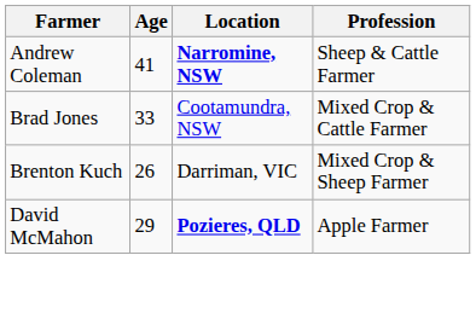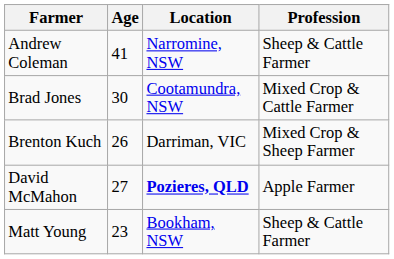 <table class="wikitable plainrowheaders" style="font-size:100%; width:60%;">
 <tr>
 <th width=120>Farmer</th>
 <th width=20>Age</th>
 <th width=120>Location</th>
 <th width=170>Profession</th>
 </tr>
 <tr>
 <td>Andrew Coleman</td>
 <td>41</td>
-<td><strong><a href='#'> Narromine, NSW</a></strong></td>
+<td><a href='#'> Narromine, NSW</a></td>
 <td>Sheep & Cattle Farmer</td>
 </tr>
 <tr>
 <td>Brad Jones</td>
-<td>33</td>
+<td>30</td>
 <td><a href='#'>Cootamundra, NSW</a></td>
 <td>Mixed Crop & Cattle Farmer</td>
 </tr>
 <tr>
 <td>Brenton Kuch</td>
 <td>26</td>
 <td>Darriman, VIC</td>
 <td>Mixed Crop & Sheep Farmer</td>
 </tr>
 <tr>
 <td>David McMahon</td>
-<td>29</td>
+<td>27</td>
 <td><strong><a href='#'>Pozieres, QLD</a></strong></td>
 <td>Apple Farmer</td>
 </tr>
+<tr>
+<td>Matt Young</td>
+<td>23</td>
+<td><a href='#'>Bookham, NSW</a></td>
+<td>Sheep & Cattle Farmer</td>
+</tr>
 </table>
